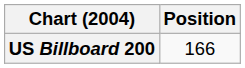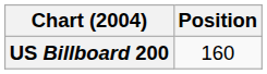 <table class="wikitable plainrowheaders" style="text-align:center">
 <tr>
 <th scope="col">Chart (2004)</th>
 <th scope="col">Position</th>
 </tr>
 <tr>
 <th scope="row">US <em>Billboard</em> 200</th>
-<td>166</td>
+<td>160</td>
 </tr>
 </table>
